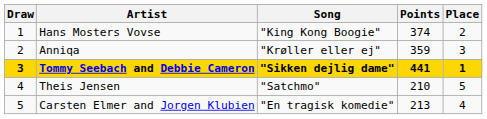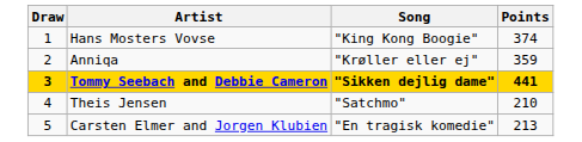 <table class="sortable wikitable" style="margin: 1em auto 1em auto; text-align:center">
 <tr>
 <th>Draw</th>
 <th>Artist</th>
 <th>Song</th>
 <th>Points</th>
-<th>Place</th>
 </tr>
 <tr>
 <td>1</td>
 <td align="left">Hans Mosters Vovse</td>
 <td align="left">"King Kong Boogie"</td>
 <td>374</td>
-<td>2</td>
 </tr>
 <tr>
 <td>2</td>
 <td align="left">Anniqa</td>
 <td align="left">"Krøller eller ej"</td>
 <td>359</td>
-<td>3</td>
 </tr>
 <tr style="font-weight:bold; background:gold;">
 <td>3</td>
 <td align="left"><a href='#'>Tommy Seebach</a> and <a href='#'>Debbie Cameron</a></td>
 <td align="left">"Sikken dejlig dame"</td>
 <td>441</td>
-<td>1</td>
 </tr>
 <tr>
 <td>4</td>
 <td align="left">Theis Jensen</td>
 <td align="left">"Satchmo"</td>
 <td>210</td>
-<td>5</td>
 </tr>
 <tr>
 <td>5</td>
 <td align="left">Carsten Elmer and <a href='#'>Jorgen Klubien</a></td>
 <td align="left">"En tragisk komedie"</td>
 <td>213</td>
-<td>4</td>
 </tr>
 </table>
